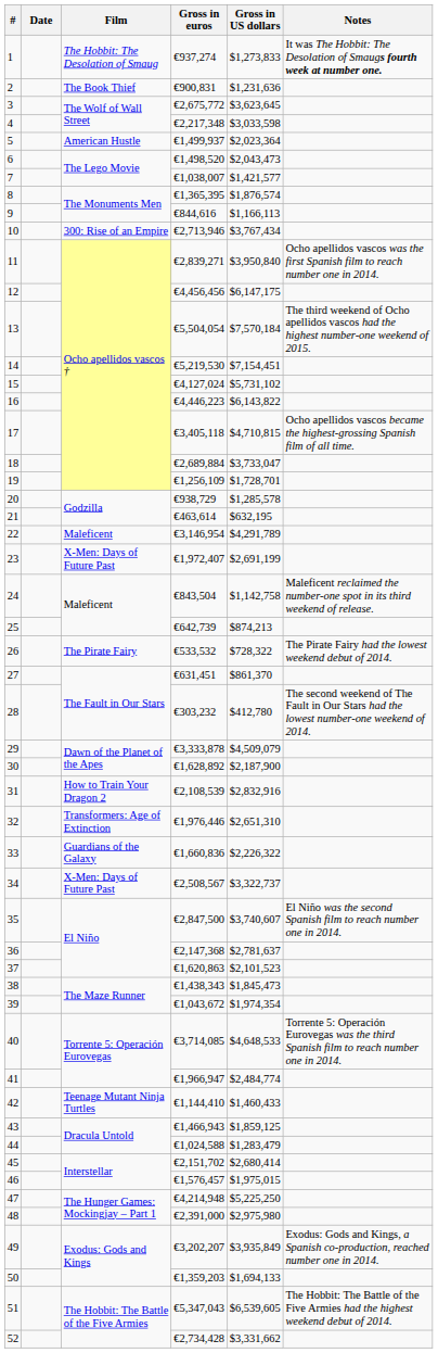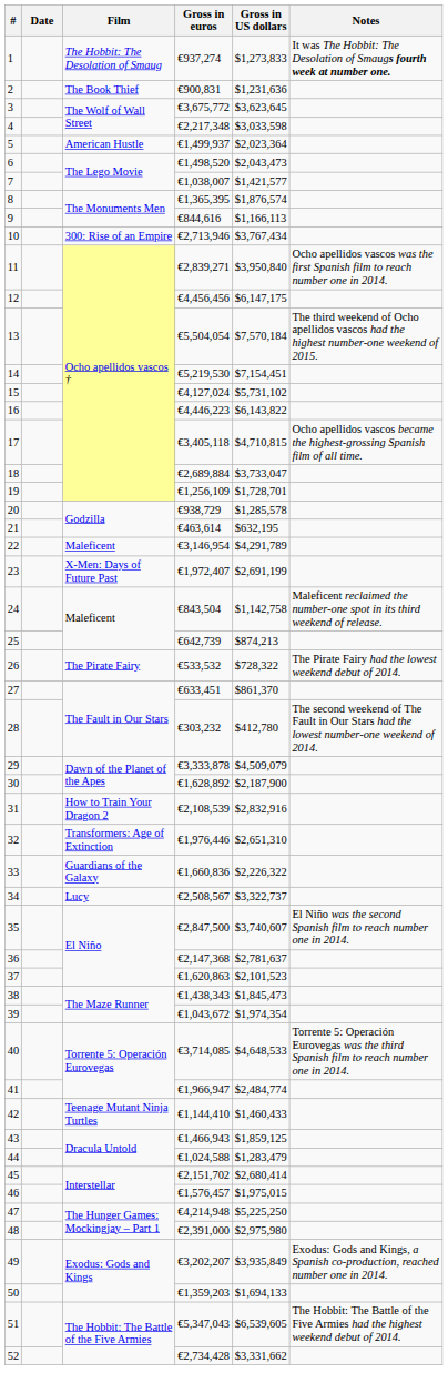 <table class="wikitable sortable">
 <tr>
 <th width="1%">#</th>
 <th width="10%">Date</th>
 <th width="28%">Film</th>
 <th width="8%">Gross in euros</th>
 <th width="8%">Gross in US dollars</th>
 <th width="40%">Notes</th>
 </tr>
 <tr>
 <td>1</td>
 <td></td>
 <td><em><a href='#'>The Hobbit: The Desolation of Smaug</a></em></td>
 <td>€937,274</td>
 <td>$1,273,833</td>
 <td>It was <em>The Hobbit: The Desolation of Smaug<strong>s fourth week at number one.</td>
 </tr>
 <tr>
 <td>2</td>
 <td></td>
 <td></em><a href='#'>The Book Thief</a><em></td>
 <td>€900,831</td>
 <td>$1,231,636</td>
 <td></td>
 </tr>
 <tr>
 <td>3</td>
 <td></td>
 <td rowspan="2"></em><a href='#'>The Wolf of Wall Street</a><em></td>
-<td>€2,675,772</td>
+<td>€3,675,772</td>
 <td>$3,623,645</td>
 <td></td>
 </tr>
 <tr>
 <td>4</td>
 <td></td>
 <td>€2,217,348</td>
 <td>$3,033,598</td>
 <td></td>
 </tr>
 <tr>
 <td>5</td>
 <td></td>
 <td></em><a href='#'>American Hustle</a><em></td>
 <td>€1,499,937</td>
 <td>$2,023,364</td>
 <td></td>
 </tr>
 <tr>
 <td>6</td>
 <td></td>
 <td rowspan="2"></em><a href='#'>The Lego Movie</a><em></td>
 <td>€1,498,520</td>
 <td>$2,043,473</td>
 <td></td>
 </tr>
 <tr>
 <td>7</td>
 <td></td>
 <td>€1,038,007</td>
 <td>$1,421,577</td>
 <td></td>
 </tr>
 <tr>
 <td>8</td>
 <td></td>
 <td rowspan="2"></em><a href='#'>The Monuments Men</a><em></td>
 <td>€1,365,395</td>
 <td>$1,876,574</td>
 <td></td>
 </tr>
 <tr>
 <td>9</td>
 <td></td>
 <td>€844,616</td>
 <td>$1,166,113</td>
 <td></td>
 </tr>
 <tr>
 <td>10</td>
 <td></td>
 <td></em><a href='#'>300: Rise of an Empire</a><em></td>
 <td>€2,713,946</td>
 <td>$3,767,434</td>
 <td></td>
 </tr>
 <tr>
 <td>11</td>
 <td></td>
 <td rowspan="9" style="background-color:#FFFF99"></em><a href='#'>Ocho apellidos vascos</a><em> †</td>
 <td>€2,839,271</td>
 <td>$3,950,840</td>
 <td></em>Ocho apellidos vascos<em> was the first Spanish film to reach number one in 2014.</td>
 </tr>
 <tr>
 <td>12</td>
 <td></td>
 <td>€4,456,456</td>
 <td>$6,147,175</td>
 <td></td>
 </tr>
 <tr>
 <td>13</td>
 <td></td>
 <td>€5,504,054</td>
 <td>$7,570,184</td>
 <td>The third weekend of </em>Ocho apellidos vascos<em> had the highest number-one weekend of 2015.</td>
 </tr>
 <tr>
 <td>14</td>
 <td></td>
 <td>€5,219,530</td>
 <td>$7,154,451</td>
 <td></td>
 </tr>
 <tr>
 <td>15</td>
 <td></td>
 <td>€4,127,024</td>
 <td>$5,731,102</td>
 <td></td>
 </tr>
 <tr>
 <td>16</td>
 <td></td>
 <td>€4,446,223</td>
 <td>$6,143,822</td>
 <td></td>
 </tr>
 <tr>
 <td>17</td>
 <td></td>
 <td>€3,405,118</td>
 <td>$4,710,815</td>
 <td></em>Ocho apellidos vascos<em> became the highest-grossing Spanish film of all time.</td>
 </tr>
 <tr>
 <td>18</td>
 <td></td>
 <td>€2,689,884</td>
 <td>$3,733,047</td>
 <td></td>
 </tr>
 <tr>
 <td>19</td>
 <td></td>
 <td>€1,256,109</td>
 <td>$1,728,701</td>
 <td></td>
 </tr>
 <tr>
 <td>20</td>
 <td></td>
 <td rowspan="2"></em><a href='#'>Godzilla</a><em></td>
 <td>€938,729</td>
 <td>$1,285,578</td>
 <td></td>
 </tr>
 <tr>
 <td>21</td>
 <td></td>
 <td>€463,614</td>
 <td>$632,195</td>
 <td></td>
 </tr>
 <tr>
 <td>22</td>
 <td></td>
 <td></em><a href='#'>Maleficent</a><em></td>
 <td>€3,146,954</td>
 <td>$4,291,789</td>
 <td></td>
 </tr>
 <tr>
 <td>23</td>
 <td></td>
 <td></em><a href='#'>X-Men: Days of Future Past</a><em></td>
 <td>€1,972,407</td>
 <td>$2,691,199</td>
 <td></td>
 </tr>
 <tr>
 <td>24</td>
 <td></td>
 <td rowspan="2"></em>Maleficent<em></td>
 <td>€843,504</td>
 <td>$1,142,758</td>
 <td></em>Maleficent<em> reclaimed the number-one spot in its third weekend of release.</td>
 </tr>
 <tr>
 <td>25</td>
 <td></td>
 <td>€642,739</td>
 <td>$874,213</td>
 <td></td>
 </tr>
 <tr>
 <td>26</td>
 <td></td>
 <td></em><a href='#'>The Pirate Fairy</a><em></td>
 <td>€533,532</td>
 <td>$728,322</td>
 <td></em>The Pirate Fairy<em> had the lowest weekend debut of 2014.</td>
 </tr>
 <tr>
 <td>27</td>
 <td></td>
 <td rowspan="2"></em><a href='#'>The Fault in Our Stars</a><em></td>
-<td>€631,451</td>
+<td>€633,451</td>
 <td>$861,370</td>
 <td></td>
 </tr>
 <tr>
 <td>28</td>
 <td></td>
 <td>€303,232</td>
 <td>$412,780</td>
 <td>The second weekend of </em>The Fault in Our Stars<em> had the lowest number-one weekend of 2014.</td>
 </tr>
 <tr>
 <td>29</td>
 <td></td>
 <td rowspan="2"></em><a href='#'>Dawn of the Planet of the Apes</a><em></td>
 <td>€3,333,878</td>
 <td>$4,509,079</td>
 <td></td>
 </tr>
 <tr>
 <td>30</td>
 <td></td>
 <td>€1,628,892</td>
 <td>$2,187,900</td>
 <td></td>
 </tr>
 <tr>
 <td>31</td>
 <td></td>
 <td></em><a href='#'>How to Train Your Dragon 2</a><em></td>
 <td>€2,108,539</td>
 <td>$2,832,916</td>
 <td></td>
 </tr>
 <tr>
 <td>32</td>
 <td></td>
 <td></em><a href='#'>Transformers: Age of Extinction</a><em></td>
 <td>€1,976,446</td>
 <td>$2,651,310</td>
 <td></td>
 </tr>
 <tr>
 <td>33</td>
 <td></td>
 <td></em><a href='#'>Guardians of the Galaxy</a><em></td>
 <td>€1,660,836</td>
 <td>$2,226,322</td>
 <td></td>
 </tr>
 <tr>
 <td>34</td>
 <td></td>
-<td></em><a href='#'>X-Men: Days of Future Past</a><em></td>
+<td></em><a href='#'>Lucy</a><em></td>
 <td>€2,508,567</td>
 <td>$3,322,737</td>
 <td></td>
 </tr>
 <tr>
 <td>35</td>
 <td></td>
 <td rowspan="3"></em><a href='#'>El Niño</a><em></td>
 <td>€2,847,500</td>
 <td>$3,740,607</td>
 <td></em>El Niño<em> was the second Spanish film to reach number one in 2014.</td>
 </tr>
 <tr>
 <td>36</td>
 <td></td>
 <td>€2,147,368</td>
 <td>$2,781,637</td>
 <td></td>
 </tr>
 <tr>
 <td>37</td>
 <td></td>
 <td>€1,620,863</td>
 <td>$2,101,523</td>
 <td></td>
 </tr>
 <tr>
 <td>38</td>
 <td></td>
 <td rowspan="2"></em><a href='#'>The Maze Runner</a><em></td>
 <td>€1,438,343</td>
 <td>$1,845,473</td>
 <td></td>
 </tr>
 <tr>
 <td>39</td>
 <td></td>
 <td>€1,043,672</td>
 <td>$1,974,354</td>
 <td></td>
 </tr>
 <tr>
 <td>40</td>
 <td></td>
 <td rowspan="2"></em><a href='#'>Torrente 5: Operación Eurovegas</a><em></td>
 <td>€3,714,085</td>
 <td>$4,648,533</td>
 <td></em>Torrente 5: Operación Eurovegas<em> was the third Spanish film to reach number one in 2014.</td>
 </tr>
 <tr>
 <td>41</td>
 <td></td>
 <td>€1,966,947</td>
 <td>$2,484,774</td>
 <td></td>
 </tr>
 <tr>
 <td>42</td>
 <td></td>
 <td></em><a href='#'>Teenage Mutant Ninja Turtles</a><em></td>
 <td>€1,144,410</td>
 <td>$1,460,433</td>
 <td></td>
 </tr>
 <tr>
 <td>43</td>
 <td></td>
 <td rowspan="2"></em><a href='#'>Dracula Untold</a><em></td>
 <td>€1,466,943</td>
 <td>$1,859,125</td>
 <td></td>
 </tr>
 <tr>
 <td>44</td>
 <td></td>
 <td>€1,024,588</td>
 <td>$1,283,479</td>
 <td></td>
 </tr>
 <tr>
 <td>45</td>
 <td></td>
 <td rowspan="2"></em><a href='#'>Interstellar</a><em></td>
 <td>€2,151,702</td>
 <td>$2,680,414</td>
 <td></td>
 </tr>
 <tr>
 <td>46</td>
 <td></td>
 <td>€1,576,457</td>
 <td>$1,975,015</td>
 <td></td>
 </tr>
 <tr>
 <td>47</td>
 <td></td>
 <td rowspan="2"></em><a href='#'>The Hunger Games: Mockingjay – Part 1</a><em></td>
 <td>€4,214,948</td>
 <td>$5,225,250</td>
 <td></td>
 </tr>
 <tr>
 <td>48</td>
 <td></td>
 <td>€2,391,000</td>
 <td>$2,975,980</td>
 <td></td>
 </tr>
 <tr>
 <td>49</td>
 <td></td>
 <td rowspan="2"></em><a href='#'>Exodus: Gods and Kings</a><em></td>
 <td>€3,202,207</td>
 <td>$3,935,849</td>
 <td></em>Exodus: Gods and Kings<em>, a Spanish co-production,  reached number one in 2014.</td>
 </tr>
 <tr>
 <td>50</td>
 <td></td>
 <td>€1,359,203</td>
 <td>$1,694,133</td>
 <td></td>
 </tr>
 <tr>
 <td>51</td>
 <td></td>
 <td rowspan="2"></em><a href='#'>The Hobbit: The Battle of the Five Armies</a><em></td>
 <td>€5,347,043</td>
 <td>$6,539,605</td>
 <td></em>The Hobbit: The Battle of the Five Armies<em> had the highest weekend debut of 2014.</td>
 </tr>
 <tr>
 <td>52</td>
 <td></td>
 <td>€2,734,428</td>
 <td>$3,331,662</td>
 <td></td>
 </tr>
 </table>
